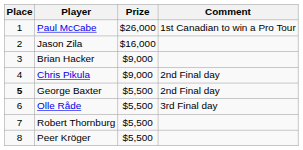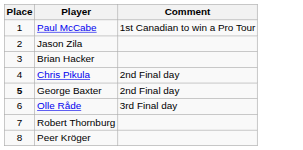 <table class="wikitable">
 <tr>
 <th>Place</th>
 <th>Player</th>
-<th>Prize</th>
 <th>Comment</th>
 </tr>
 <tr>
 <td align=center>1</td>
 <td> <a href='#'>Paul McCabe</a></td>
-<td align=center>$26,000</td>
 <td>1st Canadian to win a Pro Tour</td>
 </tr>
 <tr>
 <td align=center>2</td>
 <td> Jason Zila</td>
-<td align=center>$16,000</td>
 <td></td>
 </tr>
 <tr>
 <td align=center>3</td>
 <td> Brian Hacker</td>
-<td align=center>$9,000</td>
 <td></td>
 </tr>
 <tr>
 <td align=center>4</td>
 <td> <a href='#'>Chris Pikula</a></td>
-<td align=center>$9,000</td>
 <td>2nd Final day</td>
 </tr>
 <tr>
 <td align=center><strong>5</strong></td>
 <td> George Baxter</td>
-<td align=center>$5,500</td>
 <td>2nd Final day</td>
 </tr>
 <tr>
 <td align=center>6</td>
 <td> <a href='#'>Olle Råde</a></td>
-<td align=center>$5,500</td>
 <td>3rd Final day</td>
 </tr>
 <tr>
 <td align=center>7</td>
 <td> Robert Thornburg</td>
-<td align=center>$5,500</td>
 <td></td>
 </tr>
 <tr>
 <td align=center>8</td>
 <td> Peer Kröger</td>
-<td align=center>$5,500</td>
 <td></td>
 </tr>
 </table>
